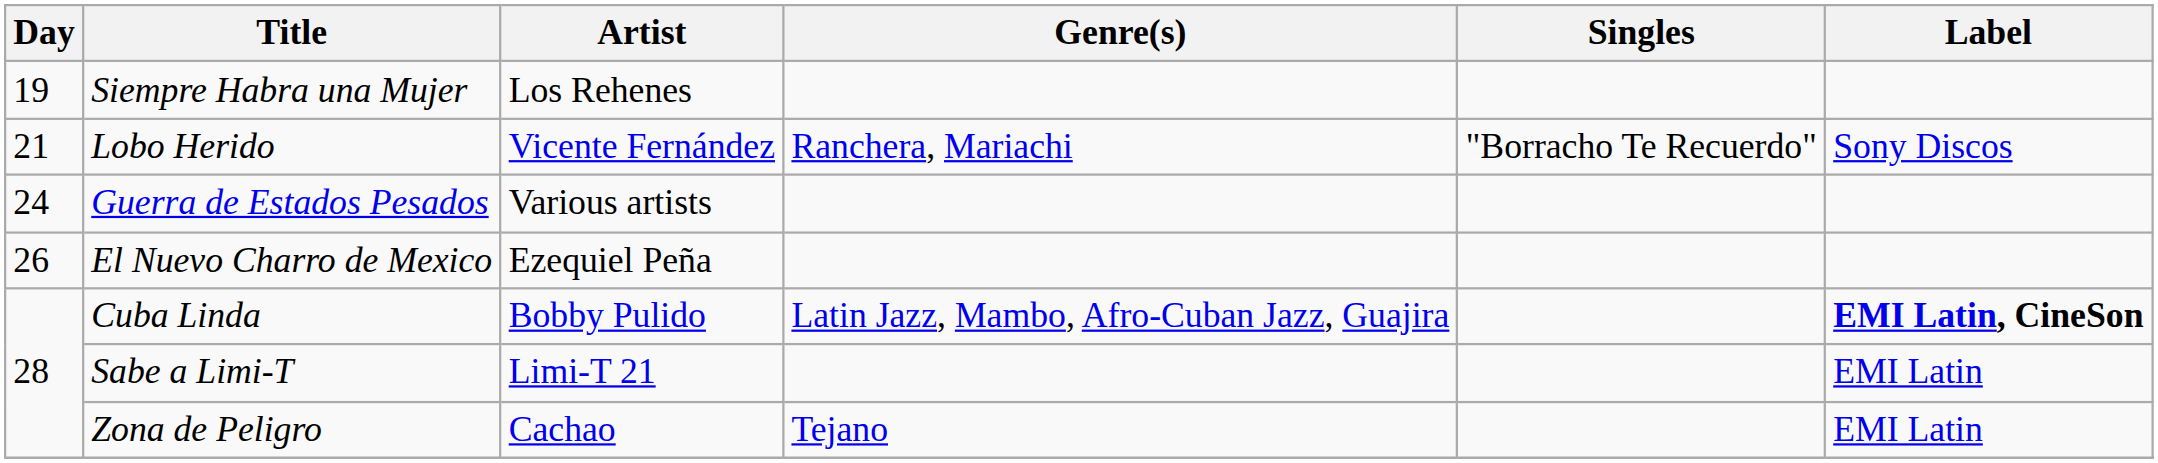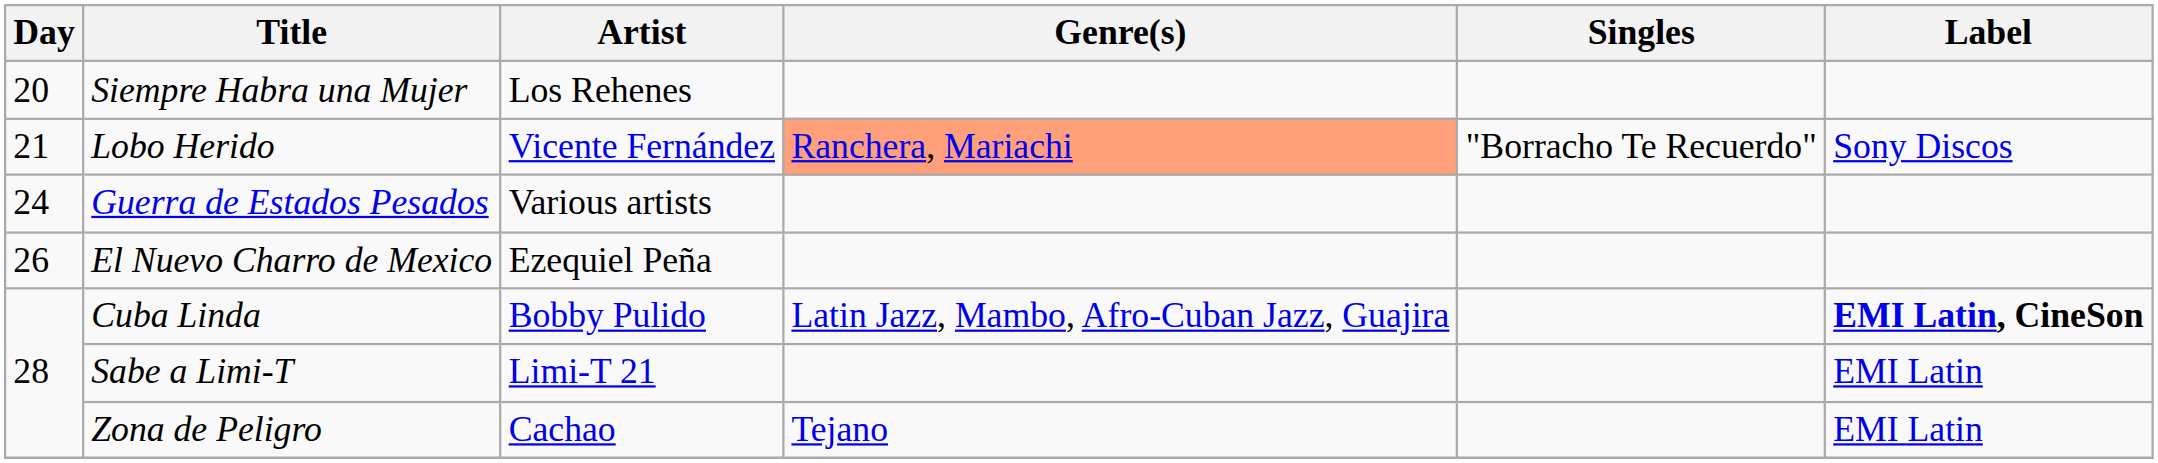 <table class="wikitable sortable" style="text-align: left;">
 <tr>
 <th>Day</th>
 <th>Title</th>
 <th>Artist</th>
 <th>Genre(s)</th>
 <th>Singles</th>
 <th>Label</th>
 </tr>
 <tr>
-<td>19</td>
+<td>20</td>
 <td><em>Siempre Habra una Mujer</em></td>
 <td>Los Rehenes</td>
 <td></td>
 <td></td>
 <td></td>
 </tr>
 <tr>
 <td>21</td>
 <td><em>Lobo Herido</em></td>
 <td><a href='#'>Vicente Fernández</a></td>
-<td><a href='#'>Ranchera</a>, <a href='#'>Mariachi</a></td>
+<td style="background: lightsalmon;"><a href='#'>Ranchera</a>, <a href='#'>Mariachi</a></td>
 <td>"Borracho Te Recuerdo"</td>
 <td><a href='#'>Sony Discos</a></td>
 </tr>
 <tr>
 <td>24</td>
 <td><em><a href='#'>Guerra de Estados Pesados</a></em></td>
 <td>Various artists</td>
 <td></td>
 <td></td>
 <td></td>
 </tr>
 <tr>
 <td>26</td>
 <td><em>El Nuevo Charro de Mexico</em></td>
 <td>Ezequiel Peña</td>
 <td></td>
 <td></td>
 <td></td>
 </tr>
 <tr>
 <td rowspan="3">28</td>
 <td><em>Cuba Linda</em></td>
 <td><a href='#'>Bobby Pulido</a></td>
 <td><a href='#'>Latin Jazz</a>, <a href='#'>Mambo</a>, <a href='#'>Afro-Cuban Jazz</a>, <a href='#'>Guajira</a></td>
 <td></td>
 <td><strong><a href='#'>EMI Latin</a>, CineSon</strong></td>
 </tr>
 <tr>
 <td><em>Sabe a Limi-T</em></td>
 <td><a href='#'>Limi-T 21</a></td>
 <td></td>
 <td></td>
 <td><a href='#'>EMI Latin</a></td>
 </tr>
 <tr>
 <td><em>Zona de Peligro</em></td>
 <td><a href='#'>Cachao</a></td>
 <td><a href='#'>Tejano</a></td>
 <td></td>
 <td><a href='#'>EMI Latin</a></td>
 </tr>
 <tr>
 </tr>
 </table>
